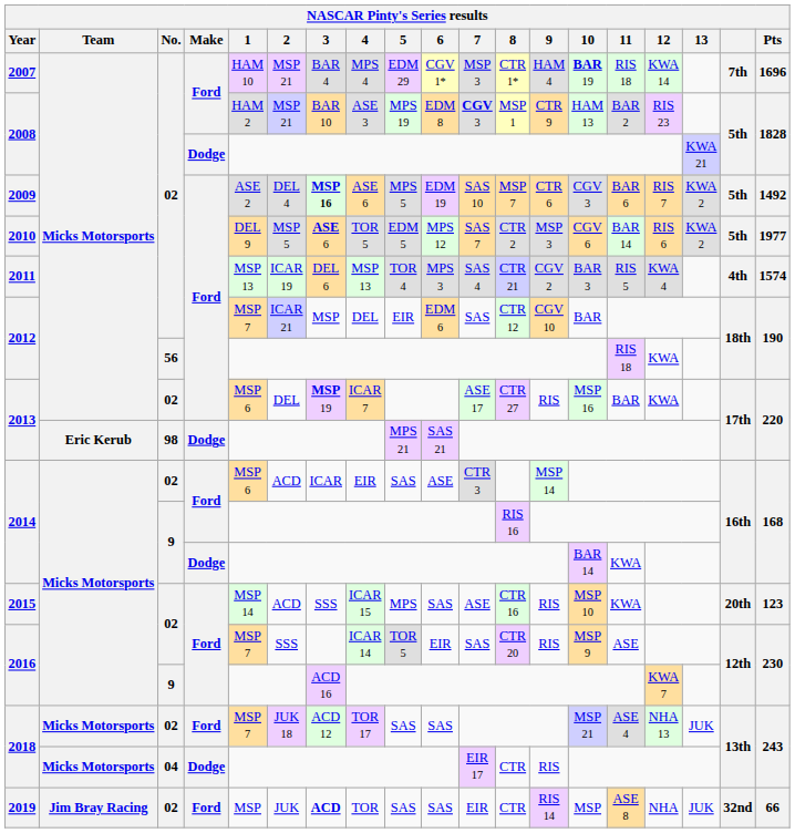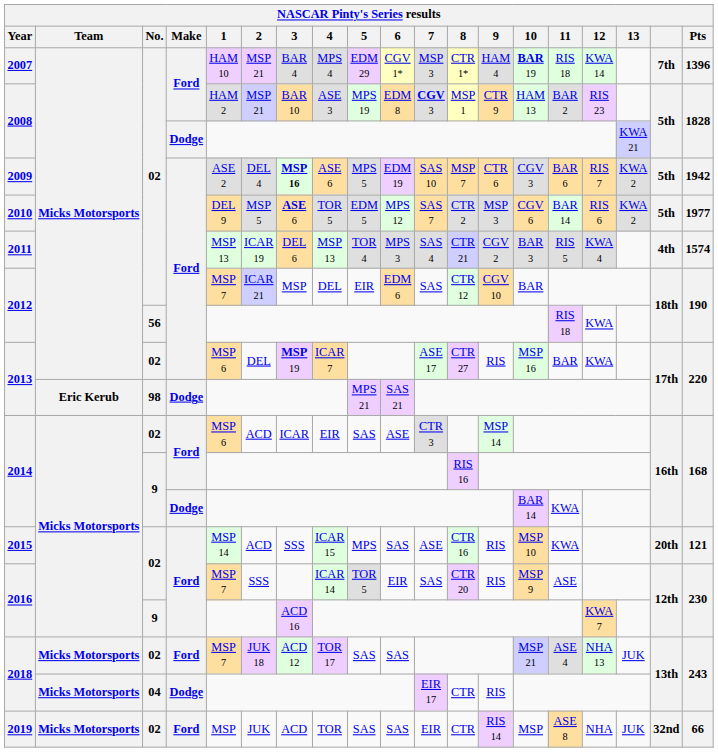 <table class="wikitable" style="text-align:center; font-size:75%">
 <tr>
 <th colspan=45><a href='#'>NASCAR Pinty's Series</a> results</th>
 </tr>
 <tr>
 <th>Year</th>
 <th>Team</th>
 <th>No.</th>
 <th>Make</th>
 <th>1</th>
 <th>2</th>
 <th>3</th>
 <th>4</th>
 <th>5</th>
 <th>6</th>
 <th>7</th>
 <th>8</th>
 <th>9</th>
 <th>10</th>
 <th>11</th>
 <th>12</th>
 <th>13</th>
 <th></th>
 <th>Pts</th>
 </tr>
 <tr>
 <th><a href='#'>2007</a></th>
 <th rowspan=9><a href='#'>Micks Motorsports</a></th>
 <th rowspan=7>02</th>
 <th rowspan=2><a href='#'>Ford</a></th>
 <td style="background:#EFCFFF;"><a href='#'>HAM</a><br><small>10</small></td>
 <td style="background:#EFCFFF;"><a href='#'>MSP</a><br><small>21</small></td>
 <td style="background:#DFDFDF;"><a href='#'>BAR</a><br><small>4</small></td>
 <td style="background:#DFDFDF;"><a href='#'>MPS</a><br><small>4</small></td>
 <td style="background:#EFCFFF;"><a href='#'>EDM</a><br><small>29</small></td>
 <td style="background:#FFFFBF;"><a href='#'>CGV</a><br><small>1*</small></td>
 <td style="background:#DFDFDF;"><a href='#'>MSP</a><br><small>3</small></td>
 <td style="background:#FFFFBF;"><a href='#'>CTR</a><br><small>1*</small></td>
 <td style="background:#DFDFDF;"><a href='#'>HAM</a><br><small>4</small></td>
 <td style="background:#DFFFDF;"><strong><a href='#'>BAR</a></strong><br><small>19</small></td>
 <td style="background:#DFFFDF;"><a href='#'>RIS</a><br><small>18</small></td>
 <td style="background:#DFFFDF;"><a href='#'>KWA</a><br><small>14</small></td>
 <td></td>
 <th>7th</th>
-<th>1696</th>
+<th>1396</th>
 </tr>
 <tr>
 <th rowspan=2><a href='#'>2008</a></th>
 <td style="background:#DFDFDF;"><a href='#'>HAM</a><br><small>2</small></td>
 <td style="background:#CFCFFF;"><a href='#'>MSP</a><br><small>21</small></td>
 <td style="background:#FFDF9F;"><a href='#'>BAR</a><br><small>10</small></td>
 <td style="background:#DFDFDF;"><a href='#'>ASE</a><br><small>3</small></td>
 <td style="background:#DFFFDF;"><a href='#'>MPS</a><br><small>19</small></td>
 <td style="background:#FFDF9F;"><a href='#'>EDM</a><br><small>8</small></td>
 <td style="background:#DFDFDF;"><strong><a href='#'>CGV</a></strong><br><small>3</small></td>
 <td style="background:#FFFFBF;"><a href='#'>MSP</a><br><small>1</small></td>
 <td style="background:#FFDF9F;"><a href='#'>CTR</a><br><small>9</small></td>
 <td style="background:#DFFFDF;"><a href='#'>HAM</a><br><small>13</small></td>
 <td style="background:#DFDFDF;"><a href='#'>BAR</a><br><small>2</small></td>
 <td style="background:#EFCFFF;"><a href='#'>RIS</a><br><small>23</small></td>
 <td></td>
 <th rowspan=2>5th</th>
 <th rowspan=2>1828</th>
 </tr>
 <tr>
 <th><a href='#'>Dodge</a></th>
 <td colspan=12></td>
 <td style="background:#CFCFFF;"><a href='#'>KWA</a><br><small>21</small></td>
 </tr>
 <tr>
 <th><a href='#'>2009</a></th>
 <th rowspan=6><a href='#'>Ford</a></th>
 <td style="background:#DFDFDF;"><a href='#'>ASE</a><br><small>2</small></td>
 <td style="background:#DFDFDF;"><a href='#'>DEL</a><br><small>4</small></td>
 <td style="background:#DFFFDF;"><strong><a href='#'>MSP</a><br><small>16</small></strong></td>
 <td style="background:#FFDF9F;"><a href='#'>ASE</a><br><small>6</small></td>
 <td style="background:#DFDFDF;"><a href='#'>MPS</a><br><small>5</small></td>
 <td style="background:#EFCFFF;"><a href='#'>EDM</a><br><small>19</small></td>
 <td style="background:#FFDF9F;"><a href='#'>SAS</a><br><small>10</small></td>
 <td style="background:#FFDF9F;"><a href='#'>MSP</a><br><small>7</small></td>
 <td style="background:#FFDF9F;"><a href='#'>CTR</a><br><small>6</small></td>
 <td style="background:#DFDFDF;"><a href='#'>CGV</a><br><small>3</small></td>
 <td style="background:#FFDF9F;"><a href='#'>BAR</a><br><small>6</small></td>
 <td style="background:#FFDF9F;"><a href='#'>RIS</a><br><small>7</small></td>
 <td style="background:#DFDFDF;"><a href='#'>KWA</a><br><small>2</small></td>
 <th>5th</th>
-<th>1492</th>
+<th>1942</th>
 </tr>
 <tr>
 <th><a href='#'>2010</a></th>
 <td style="background:#FFDF9F;"><a href='#'>DEL</a><br><small>9</small></td>
 <td style="background:#DFDFDF;"><a href='#'>MSP</a><br><small>5</small></td>
 <td style="background:#FFDF9F;"><strong><a href='#'>ASE</a></strong><br><small>6</small></td>
 <td style="background:#DFDFDF;"><a href='#'>TOR</a><br><small>5</small></td>
 <td style="background:#DFDFDF;"><a href='#'>EDM</a><br><small>5</small></td>
 <td style="background:#DFFFDF;"><a href='#'>MPS</a><br><small>12</small></td>
 <td style="background:#FFDF9F;"><a href='#'>SAS</a><br><small>7</small></td>
 <td style="background:#DFDFDF;"><a href='#'>CTR</a><br><small>2</small></td>
 <td style="background:#DFDFDF;"><a href='#'>MSP</a><br><small>3</small></td>
 <td style="background:#FFDF9F;"><a href='#'>CGV</a><br><small>6</small></td>
 <td style="background:#DFFFDF;"><a href='#'>BAR</a><br><small>14</small></td>
 <td style="background:#FFDF9F;"><a href='#'>RIS</a><br><small>6</small></td>
 <td style="background:#DFDFDF;"><a href='#'>KWA</a><br><small>2</small></td>
 <th>5th</th>
 <th>1977</th>
 </tr>
 <tr>
 <th><a href='#'>2011</a></th>
 <td style="background:#DFFFDF;"><a href='#'>MSP</a><br><small>13</small></td>
 <td style="background:#DFFFDF;"><a href='#'>ICAR</a><br><small>19</small></td>
 <td style="background:#FFDF9F;"><a href='#'>DEL</a><br><small>6</small></td>
 <td style="background:#DFFFDF;"><a href='#'>MSP</a><br><small>13</small></td>
 <td style="background:#DFDFDF;"><a href='#'>TOR</a><br><small>4</small></td>
 <td style="background:#DFDFDF;"><a href='#'>MPS</a><br><small>3</small></td>
 <td style="background:#DFDFDF;"><a href='#'>SAS</a><br><small>4</small></td>
 <td style="background:#CFCFFF;"><a href='#'>CTR</a><br><small>21</small></td>
 <td style="background:#DFDFDF;"><a href='#'>CGV</a><br><small>2</small></td>
 <td style="background:#DFDFDF;"><a href='#'>BAR</a><br><small>3</small></td>
 <td style="background:#DFDFDF;"><a href='#'>RIS</a><br><small>5</small></td>
 <td style="background:#DFDFDF;"><a href='#'>KWA</a><br><small>4</small></td>
 <td></td>
 <th>4th</th>
 <th>1574</th>
 </tr>
 <tr>
 <th rowspan=2><a href='#'>2012</a></th>
 <td style="background:#FFDF9F;"><a href='#'>MSP</a><br><small>7</small></td>
 <td style="background:#CFCFFF;"><a href='#'>ICAR</a><br><small>21</small></td>
 <td><a href='#'>MSP</a></td>
 <td><a href='#'>DEL</a></td>
 <td><a href='#'>EIR</a></td>
 <td style="background:#FFDF9F;"><a href='#'>EDM</a><br><small>6</small></td>
 <td><a href='#'>SAS</a></td>
 <td style="background:#DFFFDF;"><a href='#'>CTR</a><br><small>12</small></td>
 <td style="background:#FFDF9F;"><a href='#'>CGV</a><br><small>10</small></td>
 <td><a href='#'>BAR</a></td>
 <td colspan=3></td>
 <th rowspan=2>18th</th>
 <th rowspan=2>190</th>
 </tr>
 <tr>
 <th>56</th>
 <td colspan=10></td>
 <td style="background:#EFCFFF;"><a href='#'>RIS</a><br><small>18</small></td>
 <td><a href='#'>KWA</a></td>
 <td></td>
 </tr>
 <tr>
 <th rowspan=2><a href='#'>2013</a></th>
 <th>02</th>
 <td style="background:#FFDF9F;"><a href='#'>MSP</a><br><small>6</small></td>
 <td><a href='#'>DEL</a></td>
 <td style="background:#EFCFFF;"><strong><a href='#'>MSP</a></strong><br><small>19</small></td>
 <td style="background:#FFDF9F;"><a href='#'>ICAR</a><br><small>7</small></td>
 <td colspan=2></td>
 <td style="background:#DFFFDF;"><a href='#'>ASE</a><br><small>17</small></td>
 <td style="background:#EFCFFF;"><a href='#'>CTR</a><br><small>27</small></td>
 <td><a href='#'>RIS</a></td>
 <td style="background:#DFFFDF;"><a href='#'>MSP</a><br><small>16</small></td>
 <td><a href='#'>BAR</a></td>
 <td><a href='#'>KWA</a></td>
 <td></td>
 <th rowspan=2>17th</th>
 <th rowspan=2>220</th>
 </tr>
 <tr>
 <th>Eric Kerub</th>
 <th>98</th>
 <th><a href='#'>Dodge</a></th>
 <td colspan=4></td>
 <td style="background:#EFCFFF;"><a href='#'>MPS</a><br><small>21</small></td>
 <td style="background:#EFCFFF;"><a href='#'>SAS</a><br><small>21</small></td>
 <td colspan=7></td>
 </tr>
 <tr>
 <th rowspan=3><a href='#'>2014</a></th>
 <th rowspan=6><a href='#'>Micks Motorsports</a></th>
 <th>02</th>
 <th rowspan=2><a href='#'>Ford</a></th>
 <td style="background:#FFDF9F;"><a href='#'>MSP</a><br><small>6</small></td>
 <td><a href='#'>ACD</a></td>
 <td><a href='#'>ICAR</a></td>
 <td><a href='#'>EIR</a></td>
 <td><a href='#'>SAS</a></td>
 <td><a href='#'>ASE</a></td>
 <td style="background:#DFDFDF;"><a href='#'>CTR</a><br><small>3</small></td>
 <td></td>
 <td style="background:#DFFFDF;"><a href='#'>MSP</a><br><small>14</small></td>
 <td colspan=4></td>
 <th rowspan=3>16th</th>
 <th rowspan=3>168</th>
 </tr>
 <tr>
 <th rowspan=2>9</th>
 <td colspan=7></td>
 <td style="background:#EFCFFF;"><a href='#'>RIS</a><br><small>16</small></td>
 <td colspan=5></td>
 </tr>
 <tr>
 <th><a href='#'>Dodge</a></th>
 <td colspan=9></td>
 <td style="background:#EFCFFF;"><a href='#'>BAR</a><br><small>14</small></td>
 <td><a href='#'>KWA</a></td>
 <td colspan=2></td>
 </tr>
 <tr>
 <th><a href='#'>2015</a></th>
 <th rowspan=2>02</th>
 <th rowspan=3><a href='#'>Ford</a></th>
 <td style="background:#DFFFDF;"><a href='#'>MSP</a><br><small>14</small></td>
 <td><a href='#'>ACD</a></td>
 <td><a href='#'>SSS</a></td>
 <td style="background:#DFFFDF;"><a href='#'>ICAR</a><br><small>15</small></td>
 <td><a href='#'>MPS</a></td>
 <td><a href='#'>SAS</a></td>
 <td><a href='#'>ASE</a></td>
 <td style="background:#DFFFDF;"><a href='#'>CTR</a><br><small>16</small></td>
 <td><a href='#'>RIS</a></td>
 <td style="background:#FFDF9F;"><a href='#'>MSP</a><br><small>10</small></td>
 <td><a href='#'>KWA</a></td>
 <td colspan=2></td>
 <th>20th</th>
-<th>123</th>
+<th>121</th>
 </tr>
 <tr>
 <th rowspan=2><a href='#'>2016</a></th>
 <td style="background:#FFDF9F;"><a href='#'>MSP</a><br><small>7</small></td>
 <td><a href='#'>SSS</a></td>
 <td></td>
 <td style="background:#DFFFDF;"><a href='#'>ICAR</a><br><small>14</small></td>
 <td style="background:#DFDFDF;"><a href='#'>TOR</a><br><small>5</small></td>
 <td><a href='#'>EIR</a></td>
 <td><a href='#'>SAS</a></td>
 <td style="background:#EFCFFF;"><a href='#'>CTR</a><br><small>20</small></td>
 <td><a href='#'>RIS</a></td>
 <td style="background:#FFDF9F;"><a href='#'>MSP</a><br><small>9</small></td>
 <td><a href='#'>ASE</a></td>
 <td colspan=2></td>
 <th rowspan=2>12th</th>
 <th rowspan=2>230</th>
 </tr>
 <tr>
 <th>9</th>
 <td colspan=2></td>
 <td style="background:#EFCFFF;"><a href='#'>ACD</a><br><small>16</small></td>
 <td colspan=8></td>
 <td style="background:#FFDF9F;"><a href='#'>KWA</a><br><small>7</small></td>
 <td></td>
 </tr>
 <tr>
 <th rowspan=2><a href='#'>2018</a></th>
 <th><a href='#'>Micks Motorsports</a></th>
 <th>02</th>
 <th><a href='#'>Ford</a></th>
 <td style="background:#FFDF9F;"><a href='#'>MSP</a><br><small>7</small></td>
 <td style="background:#EFCFFF;"><a href='#'>JUK</a><br><small>18</small></td>
 <td style="background:#DFFFDF;"><a href='#'>ACD</a><br><small>12</small></td>
 <td style="background:#EFCFFF;"><a href='#'>TOR</a><br><small>17</small></td>
 <td><a href='#'>SAS</a></td>
 <td><a href='#'>SAS</a></td>
 <td colspan=3></td>
 <td style="background:#CFCFFF;"><a href='#'>MSP</a><br><small>21</small></td>
 <td style="background:#DFDFDF;"><a href='#'>ASE</a><br><small>4</small></td>
 <td style="background:#DFFFDF;"><a href='#'>NHA</a><br><small>13</small></td>
 <td><a href='#'>JUK</a></td>
 <th rowspan=2>13th</th>
 <th rowspan=2>243</th>
 </tr>
 <tr>
 <th><a href='#'>Micks Motorsports</a></th>
 <th>04</th>
 <th><a href='#'>Dodge</a></th>
 <td colspan=6></td>
 <td style="background:#EFCFFF;"><a href='#'>EIR</a><br><small>17</small></td>
 <td><a href='#'>CTR</a></td>
 <td><a href='#'>RIS</a></td>
 <td colspan=4></td>
 </tr>
 <tr>
 <th><a href='#'>2019</a></th>
-<th><a href='#'>Jim Bray Racing</a></th>
+<th><a href='#'>Micks Motorsports</a></th>
 <th>02</th>
 <th><a href='#'>Ford</a></th>
 <td><a href='#'>MSP</a></td>
 <td><a href='#'>JUK</a></td>
-<td><strong><a href='#'>ACD</a></strong></td>
+<td><a href='#'>ACD</a></td>
 <td><a href='#'>TOR</a></td>
 <td><a href='#'>SAS</a></td>
 <td><a href='#'>SAS</a></td>
 <td><a href='#'>EIR</a></td>
 <td><a href='#'>CTR</a></td>
 <td style="background:#EFCFFF;"><a href='#'>RIS</a><br><small>14</small></td>
 <td><a href='#'>MSP</a></td>
 <td style="background:#FFDF9F;"><a href='#'>ASE</a><br><small>8</small></td>
 <td><a href='#'>NHA</a></td>
 <td><a href='#'>JUK</a></td>
 <th>32nd</th>
 <th>66</th>
 </tr>
 </table>
